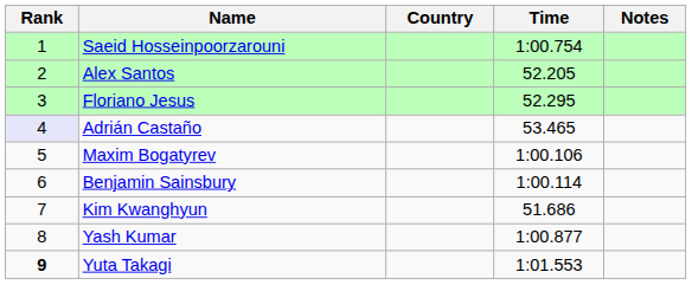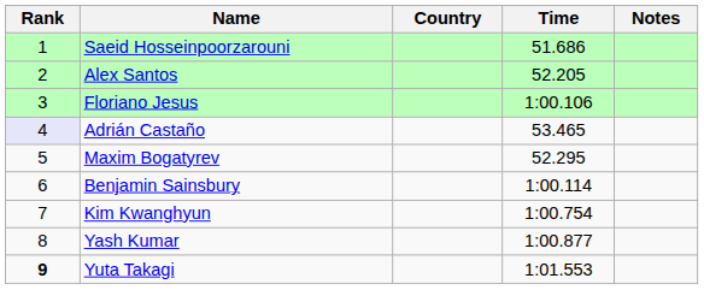 <table class="wikitable" style="text-align:center;width: 50%">
 <tr>
 <th>Rank</th>
 <th>Name</th>
 <th>Country</th>
 <th>Time</th>
 <th>Notes</th>
 </tr>
 <tr bgcolor=bbffbb>
 <td>1</td>
 <td align="left"><a href='#'>Saeid Hosseinpoorzarouni</a></td>
 <td align="left"></td>
-<td>1:00.754</td>
+<td>51.686</td>
 <td></td>
 </tr>
 <tr bgcolor=bbffbb>
 <td>2</td>
 <td align="left"><a href='#'>Alex Santos</a></td>
 <td align="left"></td>
 <td>52.205</td>
 <td></td>
 </tr>
 <tr bgcolor=bbffbb>
 <td>3</td>
 <td align="left"><a href='#'>Floriano Jesus</a></td>
 <td align="left"></td>
-<td>52.295</td>
+<td>1:00.106</td>
 <td></td>
 </tr>
 <tr>
 <td style="background: lavender;">4</td>
 <td align="left"><a href='#'>Adrián Castaño</a></td>
 <td align="left"></td>
 <td>53.465</td>
 <td></td>
 </tr>
 <tr>
 <td>5</td>
 <td align="left"><a href='#'>Maxim Bogatyrev</a></td>
 <td align="left"></td>
-<td>1:00.106</td>
+<td>52.295</td>
 <td></td>
 </tr>
 <tr>
 <td>6</td>
 <td align="left"><a href='#'>Benjamin Sainsbury</a></td>
 <td align="left"></td>
 <td>1:00.114</td>
 <td></td>
 </tr>
 <tr>
 <td>7</td>
 <td align="left"><a href='#'>Kim Kwanghyun</a></td>
 <td align="left"></td>
-<td>51.686</td>
+<td>1:00.754</td>
 <td></td>
 </tr>
 <tr>
 <td>8</td>
 <td align="left"><a href='#'>Yash Kumar</a></td>
 <td align="left"></td>
 <td>1:00.877</td>
 <td></td>
 </tr>
 <tr>
 <td><strong>9</strong></td>
 <td align="left"><a href='#'>Yuta Takagi</a></td>
 <td align="left"></td>
 <td>1:01.553</td>
 <td></td>
 </tr>
 </table>
